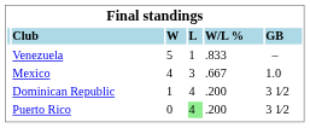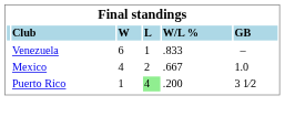 <table cellpadding="1" width="350px" style="font-size: 90%; border: 1px solid gray;">
 <tr align="center" style="font-size: larger;">
 <td colspan=6><strong>Final standings</strong></td>
 </tr>
 <tr style="background:lightblue;">
 <td></td>
 <td><strong>Club</strong></td>
 <td><strong>W</strong></td>
 <td><strong>L</strong></td>
 <td><strong>W/L %</strong></td>
 <td><strong>GB</strong></td>
 </tr>
 <tr align="center" style="vertical-align: middle;" style="background:lightblue;">
 </tr>
 <tr>
 <td></td>
 <td><a href='#'>Venezuela</a></td>
-<td>5</td>
+<td>6</td>
 <td>1</td>
 <td>.833</td>
 <td>  –</td>
 </tr>
 <tr>
 <td></td>
 <td><a href='#'>Mexico</a></td>
 <td>4</td>
-<td>3</td>
+<td>2</td>
 <td>.667</td>
 <td>1.0</td>
 </tr>
 <tr>
 <td></td>
-<td><a href='#'>Dominican Republic</a></td>
+<td><a href='#'>Puerto Rico</a></td>
 <td>1</td>
-<td>4</td>
-<td>.200</td>
-<td>3 1⁄2</td>
-</tr>
-<tr>
-<td></td>
-<td><a href='#'>Puerto Rico</a></td>
-<td>0</td>
 <td style="background: lightgreen;">4</td>
 <td>.200</td>
 <td>3 1⁄2</td>
 </tr>
 <tr>
 </tr>
 </table>
